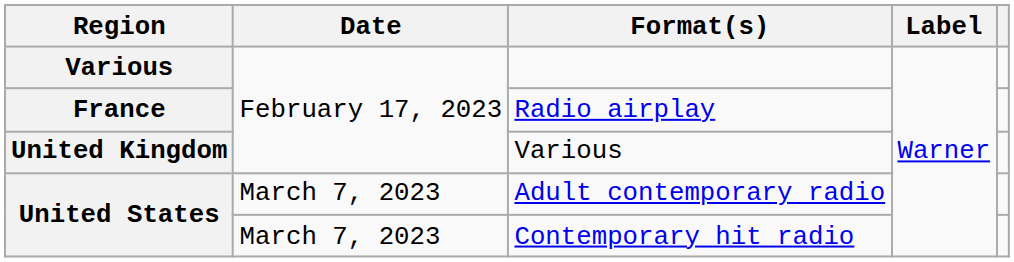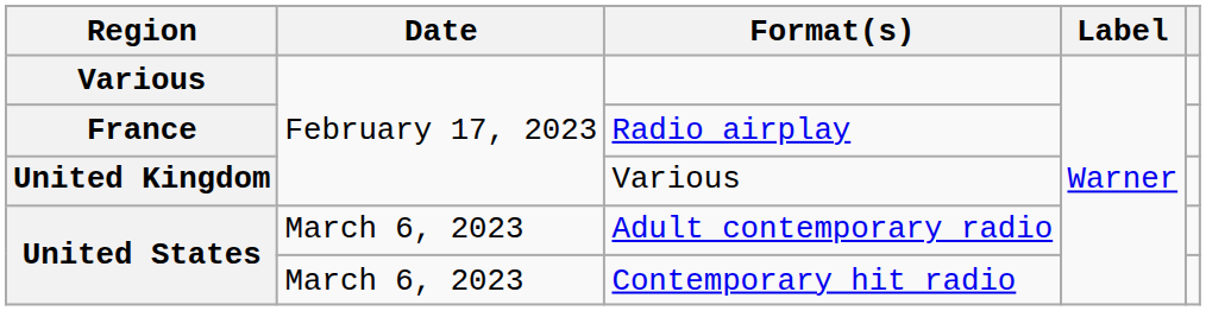 <table class="wikitable plainrowheaders">
 <tr>
 <th scope="col">Region</th>
 <th scope="col">Date</th>
 <th scope="col">Format(s)</th>
 <th scope="col">Label</th>
 <th scope="col"></th>
 </tr>
 <tr>
 <th scope="row">Various</th>
 <td rowspan="3">February 17, 2023</td>
 <td></td>
 <td rowspan="5"><a href='#'>Warner</a></td>
 <td align="center"></td>
 </tr>
 <tr>
 <th scope="row">France</th>
 <td><a href='#'>Radio airplay</a></td>
 <td></td>
 </tr>
 <tr>
 <th scope="row">United Kingdom</th>
 <td>Various</td>
 <td></td>
 </tr>
 <tr>
 <th rowspan="2" scope="row">United States</th>
-<td>March 7, 2023</td>
+<td>March 6, 2023</td>
 <td><a href='#'>Adult contemporary radio</a></td>
 <td align="center"></td>
 </tr>
 <tr>
-<td>March 7, 2023</td>
+<td>March 6, 2023</td>
 <td><a href='#'>Contemporary hit radio</a></td>
 <td align="center"></td>
 </tr>
 </table>
